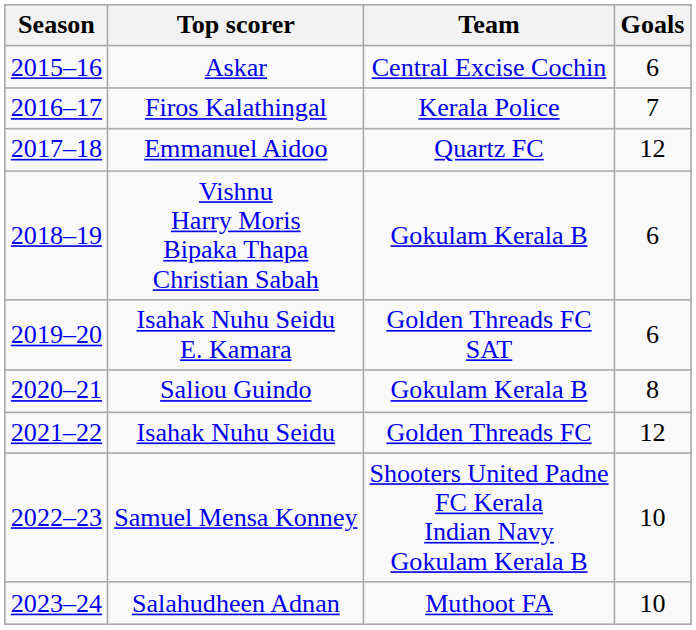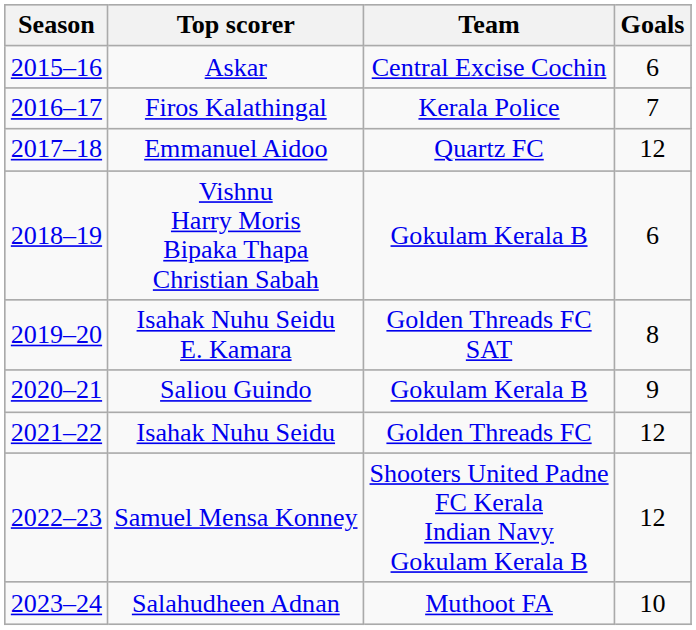 <table class="wikitable" style="text-align:center;">
 <tr>
 <th>Season</th>
 <th>Top scorer</th>
 <th>Team</th>
 <th>Goals</th>
 </tr>
 <tr>
 <td><a href='#'>2015–16</a></td>
 <td> <a href='#'>Askar</a></td>
 <td><a href='#'>Central Excise Cochin</a></td>
 <td>6</td>
 </tr>
 <tr>
 <td><a href='#'>2016–17</a></td>
 <td> <a href='#'>Firos Kalathingal</a></td>
 <td><a href='#'>Kerala Police</a></td>
 <td>7</td>
 </tr>
 <tr>
 <td><a href='#'>2017–18</a></td>
 <td> <a href='#'>Emmanuel Aidoo</a></td>
 <td><a href='#'>Quartz FC</a></td>
 <td>12</td>
 </tr>
 <tr>
 <td><a href='#'>2018–19</a></td>
 <td> <a href='#'>Vishnu</a> <br>  <a href='#'>Harry Moris</a> <br>  <a href='#'>Bipaka Thapa</a> <br>  <a href='#'>Christian Sabah</a></td>
 <td><a href='#'>Gokulam Kerala B</a></td>
 <td>6</td>
 </tr>
 <tr>
 <td><a href='#'>2019–20</a></td>
 <td> <a href='#'>Isahak Nuhu Seidu</a> <br>  <a href='#'>E. Kamara</a></td>
 <td><a href='#'>Golden Threads FC</a> <br> <a href='#'>SAT</a></td>
-<td>6</td>
+<td>8</td>
 </tr>
 <tr>
 <td><a href='#'>2020–21</a></td>
 <td> <a href='#'>Saliou Guindo</a></td>
 <td><a href='#'>Gokulam Kerala B</a></td>
-<td>8</td>
+<td>9</td>
 </tr>
 <tr>
 <td><a href='#'>2021–22</a></td>
 <td> <a href='#'>Isahak Nuhu Seidu</a></td>
 <td><a href='#'>Golden Threads FC</a></td>
 <td>12</td>
 </tr>
 <tr>
 <td><a href='#'>2022–23</a></td>
 <td> <a href='#'>Samuel Mensa Konney</a></td>
 <td><a href='#'>Shooters United Padne</a> <br> <a href='#'>FC Kerala</a> <br> <a href='#'>Indian Navy</a> <br> <a href='#'>Gokulam Kerala B</a></td>
-<td>10</td>
+<td>12</td>
 </tr>
 <tr>
 <td><a href='#'>2023–24</a></td>
 <td> <a href='#'>Salahudheen Adnan</a></td>
 <td><a href='#'>Muthoot FA</a></td>
 <td>10</td>
 </tr>
 </table>
